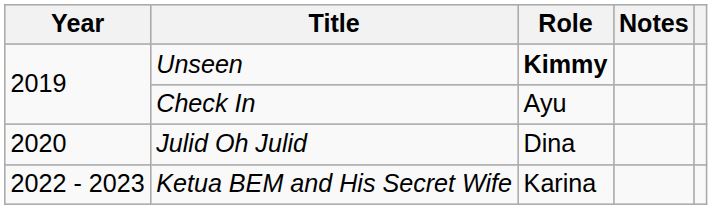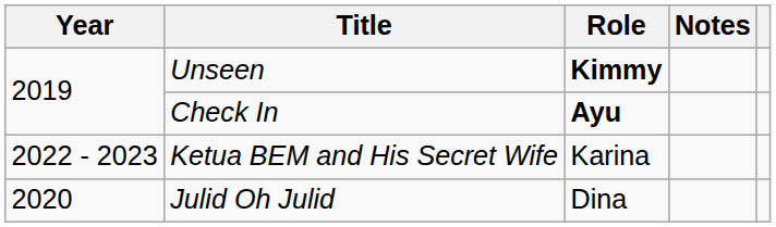 <table class="wikitable unsortable">
 <tr>
 <th>Year</th>
 <th>Title</th>
 <th>Role</th>
 <th>Notes</th>
 <th></th>
 </tr>
 <tr>
 <td rowspan="2">2019</td>
 <td><em>Unseen</em></td>
 <td><strong>Kimmy</strong></td>
 <td></td>
 <td align="center"></td>
 </tr>
 <tr>
 <td><em>Check In</em></td>
-<td>Ayu</td>
+<td><strong>Ayu</strong></td>
+<td></td>
+<td align="center"></td>
+</tr>
+<tr>
+<td>2022 - 2023</td>
+<td><em>Ketua BEM and His Secret Wife</em></td>
+<td>Karina</td>
 <td></td>
 <td align="center"></td>
 </tr>
 <tr>
 <td>2020</td>
 <td><em>Julid Oh Julid</em></td>
 <td>Dina</td>
 <td></td>
 <td align="center"></td>
 </tr>
-<tr>
-<td>2022 - 2023</td>
-<td><em>Ketua BEM and His Secret Wife</em></td>
-<td>Karina</td>
-<td></td>
-<td align="center"></td>
-</tr>
 </table>
